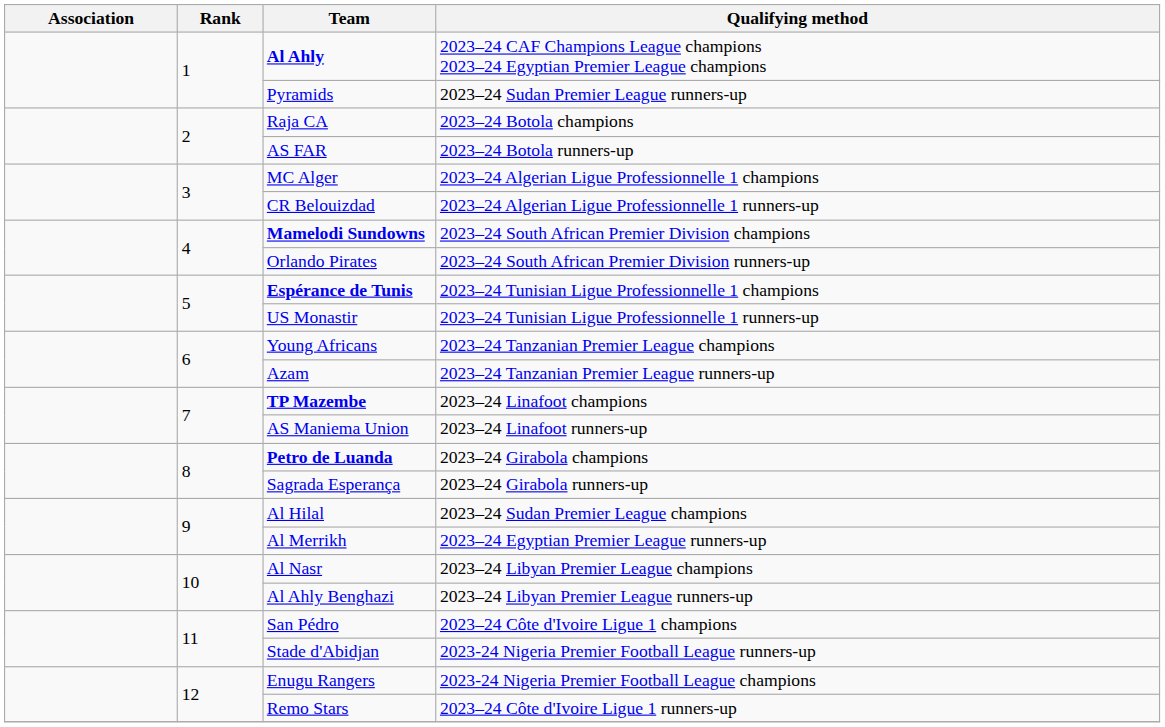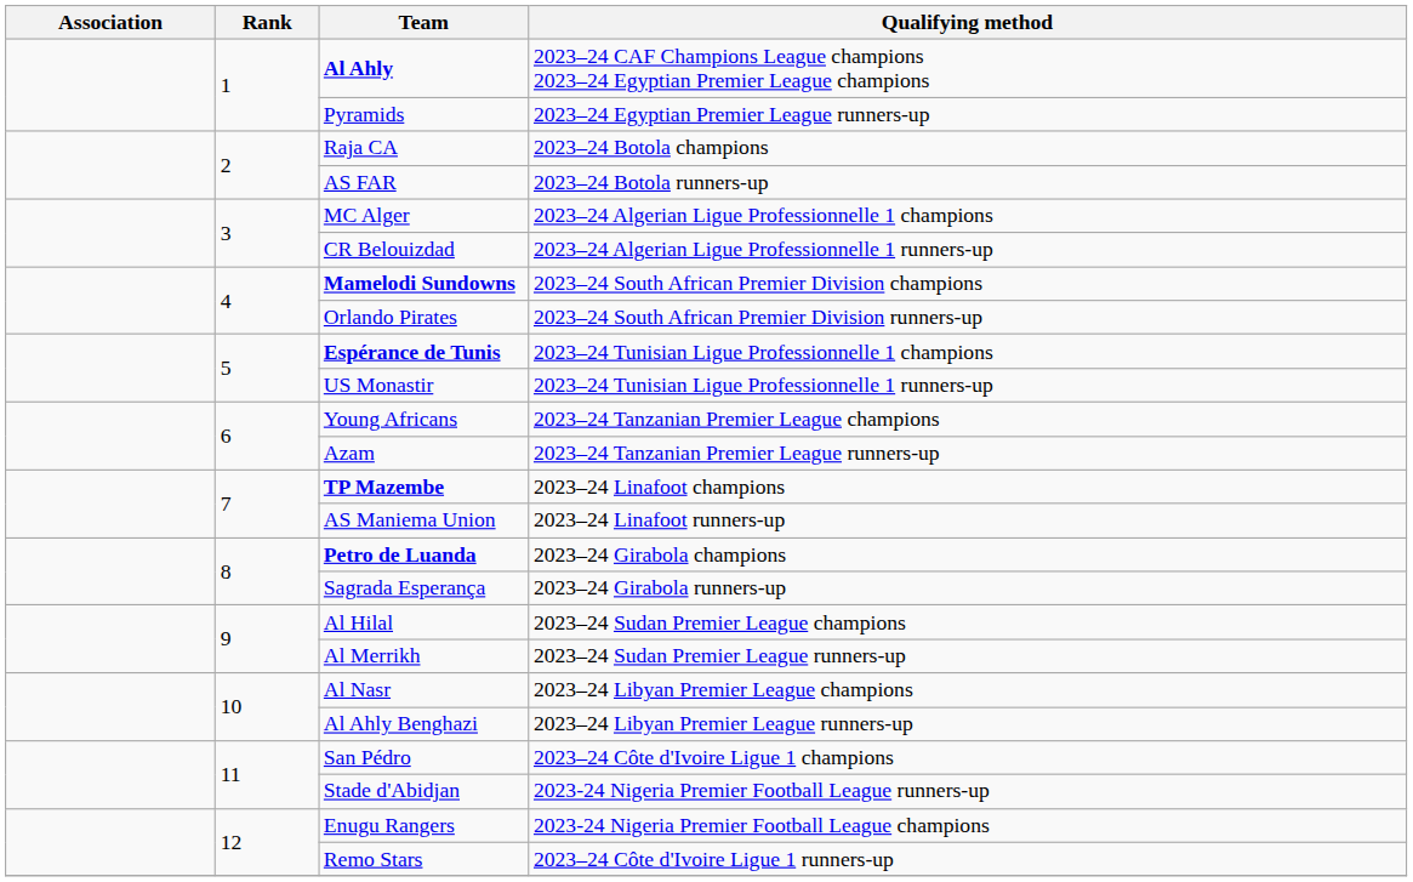 <table class="wikitable">
 <tr>
 <th width=150>Association</th>
 <th width=70>Rank </th>
 <th width=150>Team</th>
 <th width=650>Qualifying method</th>
 </tr>
 <tr>
 <td rowspan=2></td>
 <td rowspan=2>1 </td>
 <td><strong><a href='#'>Al Ahly</a></strong></td>
 <td><a href='#'>2023–24 CAF Champions League</a> champions<br><a href='#'>2023–24 Egyptian Premier League</a> champions</td>
 </tr>
 <tr>
 <td><a href='#'>Pyramids</a></td>
-<td>2023–24 <a href='#'>Sudan Premier League</a> runners-up</td>
+<td><a href='#'>2023–24 Egyptian Premier League</a> runners-up</td>
 </tr>
 <tr>
 <td rowspan=2></td>
 <td rowspan=2>2 </td>
 <td><a href='#'>Raja CA</a></td>
 <td><a href='#'>2023–24 Botola</a> champions</td>
 </tr>
 <tr>
 <td><a href='#'>AS FAR</a></td>
 <td><a href='#'>2023–24 Botola</a> runners-up</td>
 </tr>
 <tr>
 <td rowspan=2></td>
 <td rowspan=2>3 </td>
 <td><a href='#'>MC Alger</a></td>
 <td><a href='#'>2023–24 Algerian Ligue Professionnelle 1</a> champions</td>
 </tr>
 <tr>
 <td><a href='#'>CR Belouizdad</a></td>
 <td><a href='#'>2023–24 Algerian Ligue Professionnelle 1</a> runners-up</td>
 </tr>
 <tr>
 <td rowspan=2></td>
 <td rowspan=2>4 </td>
 <td><strong><a href='#'>Mamelodi Sundowns</a></strong></td>
 <td><a href='#'>2023–24 South African Premier Division</a> champions</td>
 </tr>
 <tr>
 <td><a href='#'>Orlando Pirates</a></td>
 <td><a href='#'>2023–24 South African Premier Division</a> runners-up</td>
 </tr>
 <tr>
 <td rowspan=2></td>
 <td rowspan=2>5 </td>
 <td><strong><a href='#'>Espérance de Tunis</a></strong></td>
 <td><a href='#'>2023–24 Tunisian Ligue Professionnelle 1</a> champions</td>
 </tr>
 <tr>
 <td><a href='#'>US Monastir</a></td>
 <td><a href='#'>2023–24 Tunisian Ligue Professionnelle 1</a> runners-up</td>
 </tr>
 <tr>
 <td rowspan=2></td>
 <td rowspan=2>6 </td>
 <td><a href='#'>Young Africans</a></td>
 <td><a href='#'>2023–24 Tanzanian Premier League</a> champions</td>
 </tr>
 <tr>
 <td><a href='#'>Azam</a></td>
 <td><a href='#'>2023–24 Tanzanian Premier League</a> runners-up</td>
 </tr>
 <tr>
 <td rowspan=2></td>
 <td rowspan=2>7 </td>
 <td><strong><a href='#'>TP Mazembe</a></strong></td>
 <td>2023–24 <a href='#'>Linafoot</a> champions</td>
 </tr>
 <tr>
 <td><a href='#'>AS Maniema Union</a></td>
 <td>2023–24 <a href='#'>Linafoot</a> runners-up</td>
 </tr>
 <tr>
 <td rowspan=2></td>
 <td rowspan=2>8 </td>
 <td><strong><a href='#'>Petro de Luanda</a></strong></td>
 <td>2023–24 <a href='#'>Girabola</a> champions</td>
 </tr>
 <tr>
 <td><a href='#'>Sagrada Esperança</a></td>
 <td>2023–24 <a href='#'>Girabola</a> runners-up</td>
 </tr>
 <tr>
 <td rowspan=2></td>
 <td rowspan=2>9 </td>
 <td><a href='#'>Al Hilal</a></td>
 <td>2023–24 <a href='#'>Sudan Premier League</a> champions</td>
 </tr>
 <tr>
 <td><a href='#'>Al Merrikh</a></td>
-<td><a href='#'>2023–24 Egyptian Premier League</a> runners-up</td>
+<td>2023–24 <a href='#'>Sudan Premier League</a> runners-up</td>
 </tr>
 <tr>
 <td rowspan=2></td>
 <td rowspan=2>10 </td>
 <td><a href='#'>Al Nasr</a></td>
 <td>2023–24 <a href='#'>Libyan Premier League</a> champions</td>
 </tr>
 <tr>
 <td><a href='#'>Al Ahly Benghazi</a></td>
 <td>2023–24 <a href='#'>Libyan Premier League</a> runners-up</td>
 </tr>
 <tr>
 <td rowspan=2></td>
 <td rowspan=2>11 </td>
 <td><a href='#'>San Pédro</a></td>
 <td><a href='#'>2023–24 Côte d'Ivoire Ligue 1</a> champions</td>
 </tr>
 <tr>
 <td><a href='#'>Stade d'Abidjan</a></td>
 <td><a href='#'>2023-24 Nigeria Premier Football League</a> runners-up</td>
 </tr>
 <tr>
 <td rowspan=2></td>
 <td rowspan=2>12 </td>
 <td><a href='#'>Enugu Rangers</a></td>
 <td><a href='#'>2023-24 Nigeria Premier Football League</a> champions</td>
 </tr>
 <tr>
 <td><a href='#'>Remo Stars</a></td>
 <td><a href='#'>2023–24 Côte d'Ivoire Ligue 1</a> runners-up</td>
 </tr>
 <tr>
 </tr>
 </table>
